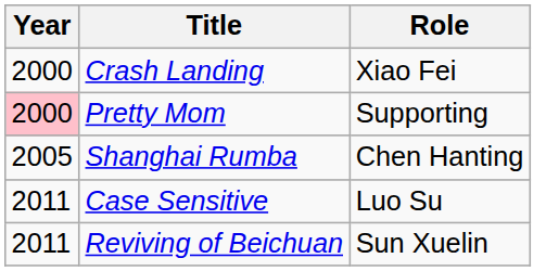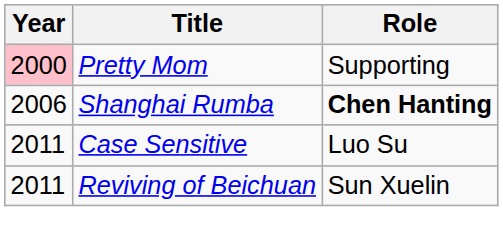 <table class="wikitable sortable">
 <tr>
 <th>Year</th>
 <th>Title</th>
 <th>Role</th>
 </tr>
 <tr>
-<td>2000</td>
-<td><em><a href='#'>Crash Landing</a></em></td>
-<td>Xiao Fei</td>
-</tr>
-<tr>
 <td style="background: pink;">2000</td>
 <td><em><a href='#'>Pretty Mom</a></em></td>
 <td>Supporting</td>
 </tr>
 <tr>
-<td>2005</td>
+<td>2006</td>
 <td><em><a href='#'>Shanghai Rumba</a></em></td>
-<td>Chen Hanting</td>
+<td><strong>Chen Hanting</strong></td>
 </tr>
 <tr>
 <td>2011</td>
 <td><em><a href='#'>Case Sensitive</a></em></td>
 <td>Luo Su</td>
 </tr>
 <tr>
 <td>2011</td>
 <td><em><a href='#'>Reviving of Beichuan</a></em></td>
 <td>Sun Xuelin</td>
 </tr>
 </table>
